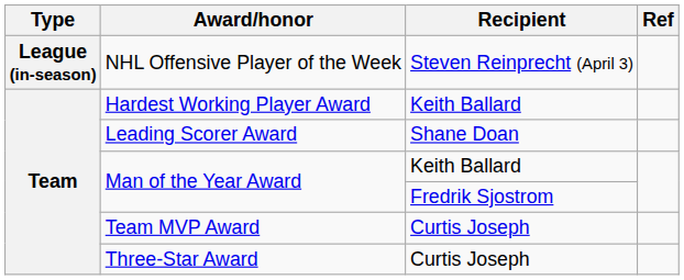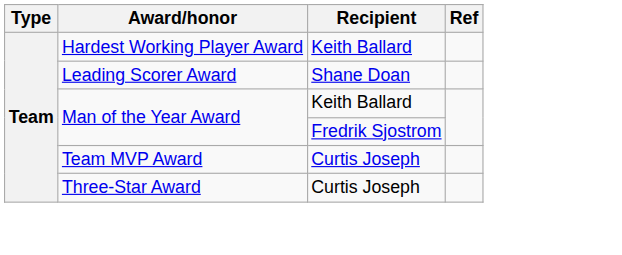 <table class="wikitable">
 <tr>
 <th scope="col">Type</th>
 <th scope="col">Award/honor</th>
 <th scope="col">Recipient</th>
 <th scope="col">Ref</th>
-</tr>
-<tr>
-<th scope="row">League<br><small>(in-season)</small></th>
-<td>NHL Offensive Player of the Week</td>
-<td><a href='#'>Steven Reinprecht</a> <small>(April 3)</small></td>
-<td></td>
 </tr>
 <tr>
 <th scope="row" rowspan="6">Team</th>
 <td><a href='#'>Hardest Working Player Award</a></td>
 <td><a href='#'>Keith Ballard</a></td>
 <td></td>
 </tr>
 <tr>
 <td><a href='#'>Leading Scorer Award</a></td>
 <td><a href='#'>Shane Doan</a></td>
 <td></td>
 </tr>
 <tr>
 <td rowspan="2"><a href='#'>Man of the Year Award</a></td>
 <td>Keith Ballard</td>
 <td rowspan="2"></td>
 </tr>
 <tr>
 <td><a href='#'>Fredrik Sjostrom</a></td>
 </tr>
 <tr>
 <td><a href='#'>Team MVP Award</a></td>
 <td><a href='#'>Curtis Joseph</a></td>
 <td></td>
 </tr>
 <tr>
 <td><a href='#'>Three-Star Award</a></td>
 <td>Curtis Joseph</td>
 <td></td>
 </tr>
 </table>
